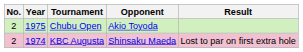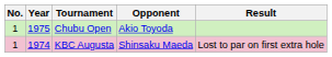 <table class="wikitable" style="font-size:95%;">
 <tr>
 <th>No.</th>
 <th>Year</th>
 <th>Tournament</th>
 <th>Opponent</th>
 <th>Result</th>
 </tr>
 <tr style="background:#D0F0C0;">
-<td align=center>2</td>
+<td align=center>1</td>
 <td><a href='#'>1975</a></td>
 <td><a href='#'>Chubu Open</a></td>
 <td> <a href='#'>Akio Toyoda</a></td>
 <td></td>
 </tr>
 <tr style="background:#F2C1D1;">
-<td align=center>2</td>
+<td align=center>1</td>
 <td><a href='#'>1974</a></td>
 <td><a href='#'>KBC Augusta</a></td>
 <td> <a href='#'>Shinsaku Maeda</a></td>
 <td>Lost to par on first extra hole</td>
 </tr>
 </table>
